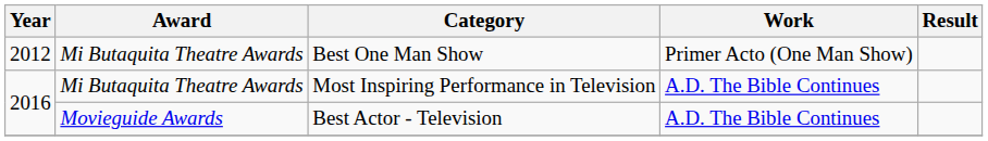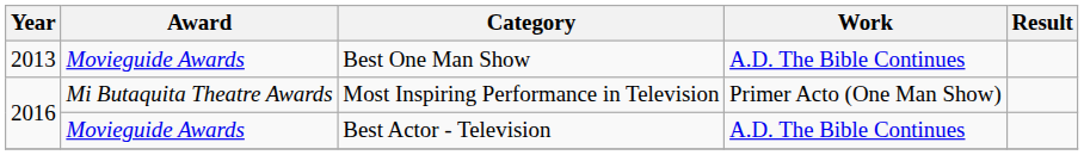 <table class="wikitable">
 <tr>
 <th>Year</th>
 <th>Award</th>
 <th>Category</th>
 <th>Work</th>
 <th>Result</th>
 </tr>
 <tr>
-<td>2012</td>
-<td><em>Mi Butaquita Theatre Awards</em></td>
+<td>2013</td>
+<td><em><a href='#'>Movieguide Awards</a></em></td>
 <td>Best One Man Show</td>
-<td>Primer Acto (One Man Show)</td>
+<td><a href='#'>A.D. The Bible Continues</a></td>
 <td></td>
 </tr>
 <tr>
 <td rowspan="2">2016</td>
 <td><em>Mi Butaquita Theatre Awards</em></td>
 <td>Most Inspiring Performance in Television</td>
-<td><a href='#'>A.D. The Bible Continues</a></td>
+<td>Primer Acto (One Man Show)</td>
 <td></td>
 </tr>
 <tr>
 <td><em><a href='#'>Movieguide Awards</a></em></td>
 <td>Best Actor - Television</td>
 <td><a href='#'>A.D. The Bible Continues</a></td>
 <td></td>
 </tr>
 <tr>
 </tr>
 </table>
